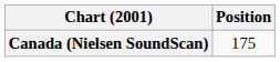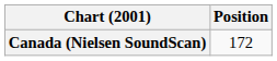 <table class="wikitable plainrowheaders" style="text-align:center">
 <tr>
 <th scope="col">Chart (2001)</th>
 <th scope="col">Position</th>
 </tr>
 <tr>
 <th scope="row">Canada (Nielsen SoundScan)</th>
-<td>175</td>
+<td>172</td>
 </tr>
 </table>
